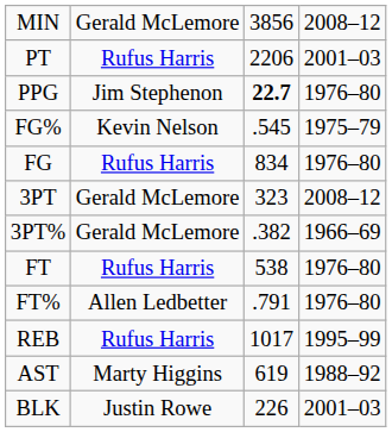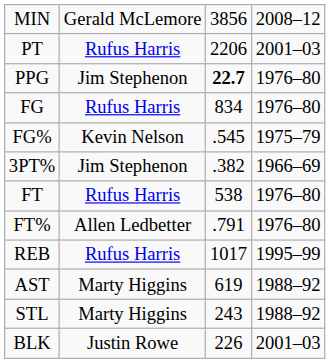 <table class="wikitable" style="text-align:center">
 <tr>
 <td>MIN</td>
 <td>Gerald McLemore</td>
 <td>3856</td>
 <td>2008–12</td>
 </tr>
 <tr>
 <td>PT</td>
 <td><a href='#'>Rufus Harris</a></td>
 <td>2206</td>
 <td>2001–03</td>
 </tr>
 <tr>
 <td>PPG</td>
 <td>Jim Stephenon</td>
 <td><strong>22.7</strong></td>
 <td>1976–80</td>
 </tr>
 <tr>
+<td>FG</td>
+<td><a href='#'>Rufus Harris</a></td>
+<td>834</td>
+<td>1976–80</td>
+</tr>
+<tr>
 <td>FG%</td>
 <td>Kevin Nelson</td>
 <td>.545</td>
 <td>1975–79</td>
 </tr>
 <tr>
-<td>FG</td>
-<td><a href='#'>Rufus Harris</a></td>
-<td>834</td>
-<td>1976–80</td>
-</tr>
-<tr>
-<td>3PT</td>
-<td>Gerald McLemore</td>
-<td>323</td>
-<td>2008–12</td>
-</tr>
-<tr>
 <td>3PT%</td>
-<td>Gerald McLemore</td>
+<td>Jim Stephenon</td>
 <td>.382</td>
 <td>1966–69</td>
 </tr>
 <tr>
 <td>FT</td>
 <td><a href='#'>Rufus Harris</a></td>
 <td>538</td>
 <td>1976–80</td>
 </tr>
 <tr>
 <td>FT%</td>
 <td>Allen Ledbetter</td>
 <td>.791</td>
 <td>1976–80</td>
 </tr>
 <tr>
 <td>REB</td>
 <td><a href='#'>Rufus Harris</a></td>
 <td>1017</td>
 <td>1995–99</td>
 </tr>
 <tr>
 <td>AST</td>
 <td>Marty Higgins</td>
 <td>619</td>
 <td>1988–92</td>
 </tr>
 <tr>
+<td>STL</td>
+<td>Marty Higgins</td>
+<td>243</td>
+<td>1988–92</td>
+</tr>
+<tr>
 <td>BLK</td>
 <td>Justin Rowe</td>
 <td>226</td>
 <td>2001–03</td>
 </tr>
 </table>
